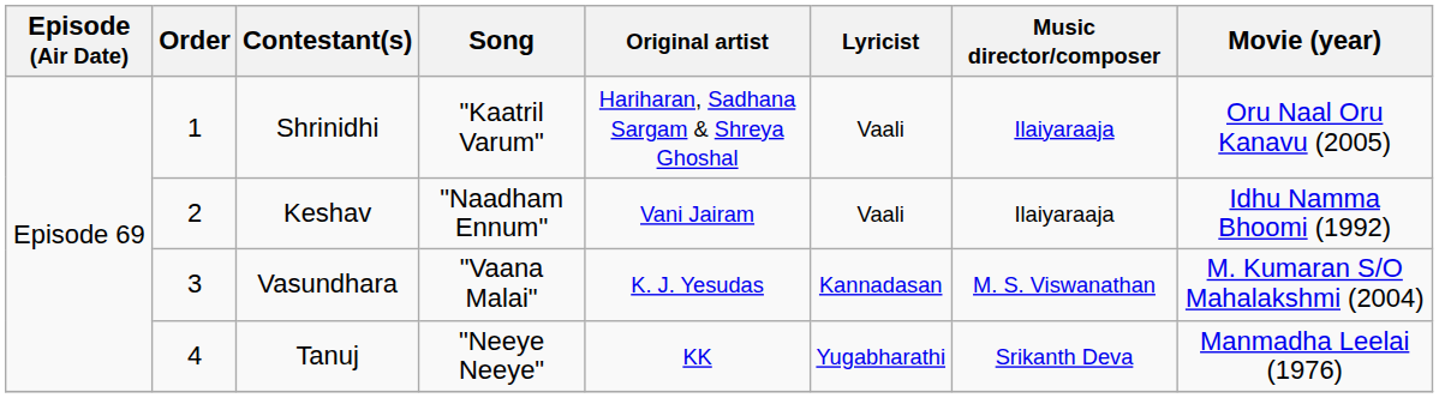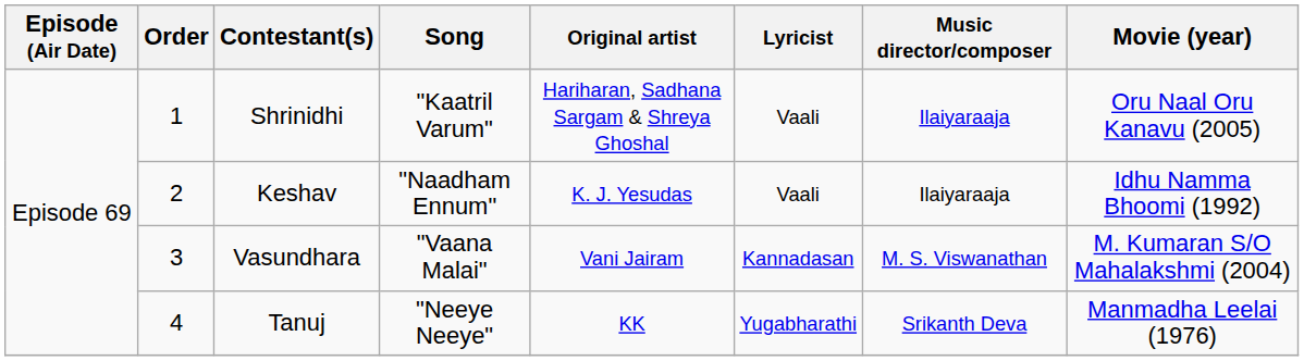 <table class="wikitable sortable" style="text-align: center; width: auto;">
 <tr style="background:lightgrey; text-align:center;">
 <th>Episode <small>(Air Date)</small></th>
 <th>Order</th>
 <th>Contestant(s)</th>
 <th>Song</th>
 <th><small>Original artist</small></th>
 <th><small>Lyricist</small></th>
 <th><small>Music director/composer</small></th>
 <th>Movie (year)</th>
 </tr>
 <tr>
 <td rowspan=4>Episode 69<br><small></small></td>
 <td>1</td>
 <td>Shrinidhi</td>
 <td>"Kaatril Varum"</td>
 <td><small><a href='#'>Hariharan</a>, <a href='#'>Sadhana Sargam</a> & <a href='#'>Shreya Ghoshal</a></small></td>
 <td><small>Vaali</small></td>
 <td><small><a href='#'>Ilaiyaraaja</a></small></td>
 <td><a href='#'>Oru Naal Oru Kanavu</a> (2005)</td>
 </tr>
 <tr>
 <td>2</td>
 <td>Keshav</td>
 <td>"Naadham Ennum"</td>
-<td><small><a href='#'>Vani Jairam</a></small></td>
+<td><small><a href='#'>K. J. Yesudas</a></small></td>
 <td><small>Vaali</small></td>
 <td><small>Ilaiyaraaja</small></td>
 <td><a href='#'>Idhu Namma Bhoomi</a> (1992)</td>
 </tr>
 <tr>
 <td>3</td>
 <td>Vasundhara</td>
 <td>"Vaana Malai"</td>
-<td><small><a href='#'>K. J. Yesudas</a></small></td>
+<td><small><a href='#'>Vani Jairam</a></small></td>
 <td><small><a href='#'>Kannadasan</a></small></td>
 <td><small><a href='#'>M. S. Viswanathan</a></small></td>
 <td><a href='#'>M. Kumaran S/O Mahalakshmi</a> (2004)</td>
 </tr>
 <tr>
 <td>4</td>
 <td>Tanuj</td>
 <td>"Neeye Neeye"</td>
 <td><small><a href='#'>KK</a></small></td>
 <td><small><a href='#'>Yugabharathi</a></small></td>
 <td><small><a href='#'>Srikanth Deva</a></small></td>
 <td><a href='#'>Manmadha Leelai</a> (1976)</td>
 </tr>
 <tr>
 </tr>
 </table>
